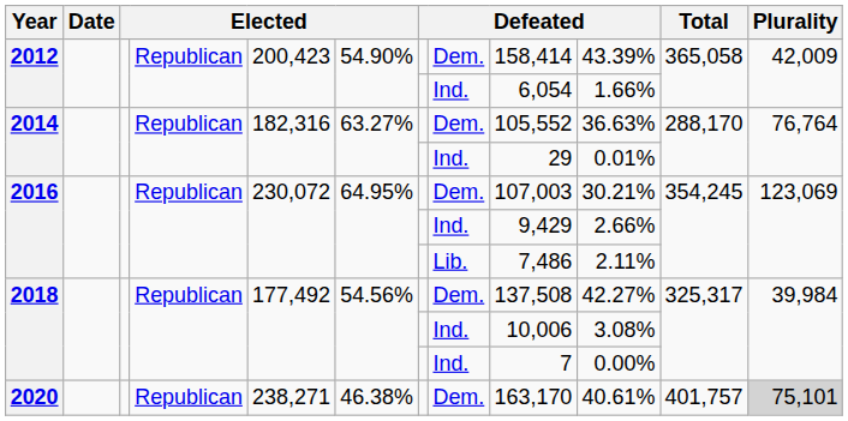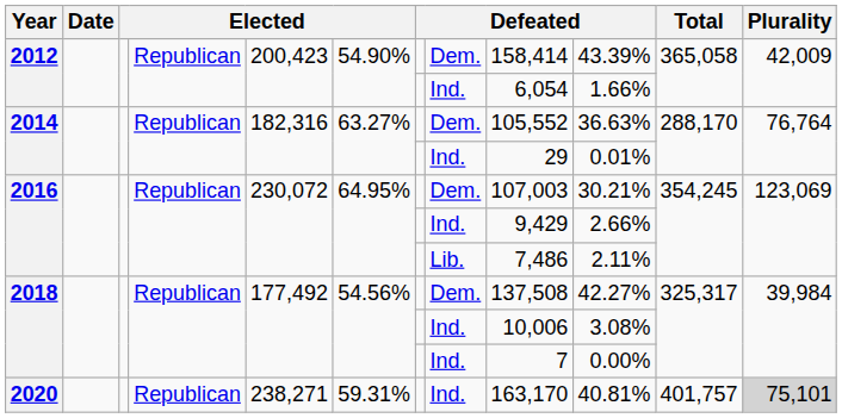 <table class=wikitable>
 <tr>
 <th>Year</th>
 <th>Date</th>
 <th ! colspan="4">Elected</th>
 <th ! colspan="4">Defeated</th>
 <th>Total</th>
 <th>Plurality</th>
 </tr>
 <tr>
 <th rowspan="2" valign="top"><a href='#'>2012</a></th>
 <td rowspan="2" valign="top"></td>
 <td rowspan="2" valign="top"></td>
 <td rowspan="2" valign="top" ><a href='#'>Republican</a></td>
 <td rowspan="2" valign="top" align="right">200,423</td>
 <td rowspan="2" valign="top" align="right">54.90%</td>
 <td valign="top"></td>
 <td valign="top" ><a href='#'>Dem.</a></td>
 <td valign="top" align="right">158,414</td>
 <td valign="top" align="right">43.39%</td>
 <td rowspan="2" valign="top" align="right">365,058</td>
 <td rowspan="2" valign="top" align="right">42,009</td>
 </tr>
 <tr>
 <td valign="top"></td>
 <td valign="top" ><a href='#'>Ind.</a></td>
 <td valign="top" align="right">6,054</td>
 <td valign="top" align="right">1.66%</td>
 </tr>
 <tr>
 <th rowspan="2" valign="top"><a href='#'>2014</a></th>
 <td rowspan="2" valign="top"></td>
 <td rowspan="2" valign="top"></td>
 <td rowspan="2" valign="top" ><a href='#'>Republican</a></td>
 <td rowspan="2" valign="top" align="right">182,316</td>
 <td rowspan="2" valign="top" align="right">63.27%</td>
 <td valign="top"></td>
 <td valign="top" ><a href='#'>Dem.</a></td>
 <td valign="top" align="right">105,552</td>
 <td valign="top" align="right">36.63%</td>
 <td rowspan="2" valign="top" align="right">288,170</td>
 <td rowspan="2" valign="top" align="right">76,764</td>
 </tr>
 <tr>
 <td valign="top"></td>
 <td valign="top" ><a href='#'>Ind.</a></td>
 <td valign="top" align="right">29</td>
 <td valign="top" align="right">0.01%</td>
 </tr>
 <tr>
 <th rowspan="3" valign="top"><a href='#'>2016</a></th>
 <td rowspan="3" valign="top"></td>
 <td rowspan="3" valign="top"></td>
 <td rowspan="3" valign="top" ><a href='#'>Republican</a></td>
 <td rowspan="3" valign="top" align="right">230,072</td>
 <td rowspan="3" valign="top" align="right">64.95%</td>
 <td valign="top"></td>
 <td valign="top" ><a href='#'>Dem.</a></td>
 <td valign="top" align="right">107,003</td>
 <td valign="top" align="right">30.21%</td>
 <td rowspan="3" valign="top" align="right">354,245</td>
 <td rowspan="3" valign="top" align="right">123,069</td>
 </tr>
 <tr>
 <td valign="top"></td>
 <td valign="top" ><a href='#'>Ind.</a></td>
 <td valign="top" align="right">9,429</td>
 <td valign="top" align="right">2.66%</td>
 </tr>
 <tr>
 <td valign="top"></td>
 <td valign="top" ><a href='#'>Lib.</a></td>
 <td valign="top" align="right">7,486</td>
 <td valign="top" align="right">2.11%</td>
 </tr>
 <tr>
 <th rowspan="3" valign="top"><a href='#'>2018</a></th>
 <td rowspan="3" valign="top"></td>
 <td rowspan="3" valign="top"></td>
 <td rowspan="3" valign="top" ><a href='#'>Republican</a></td>
 <td rowspan="3" valign="top" align="right">177,492</td>
 <td rowspan="3" valign="top" align="right">54.56%</td>
 <td valign="top"></td>
 <td valign="top" ><a href='#'>Dem.</a></td>
 <td valign="top" align="right">137,508</td>
 <td valign="top" align="right">42.27%</td>
 <td rowspan="3" valign="top" align="right">325,317</td>
 <td rowspan="3" valign="top" align="right">39,984</td>
 </tr>
 <tr>
 <td valign="top"></td>
 <td valign="top" ><a href='#'>Ind.</a></td>
 <td valign="top" align="right">10,006</td>
 <td valign="top" align="right">3.08%</td>
 </tr>
 <tr>
 <td valign="top"></td>
 <td valign="top" ><a href='#'>Ind.</a></td>
 <td valign="top" align="right">7</td>
 <td valign="top" align="right">0.00%</td>
 </tr>
 <tr>
 <th valign="top"><a href='#'>2020</a></th>
 <td valign="top"></td>
 <td valign="top"></td>
 <td valign="top" ><a href='#'>Republican</a></td>
 <td valign="top" align="right">238,271</td>
-<td valign="top" align="right">46.38%</td>
+<td valign="top" align="right">59.31%</td>
 <td valign="top"></td>
-<td valign="top" ><a href='#'>Dem.</a></td>
+<td valign="top" ><a href='#'>Ind.</a></td>
 <td valign="top" align="right">163,170</td>
-<td valign="top" align="right">40.61%</td>
+<td valign="top" align="right">40.81%</td>
 <td valign="top" align="right">401,757</td>
 <td valign="top" align="right" style="background: lightgrey;">75,101</td>
 </tr>
 </table>
